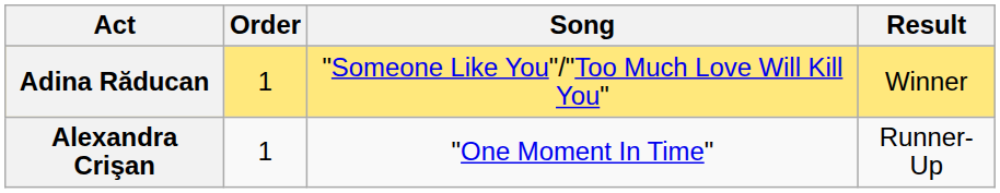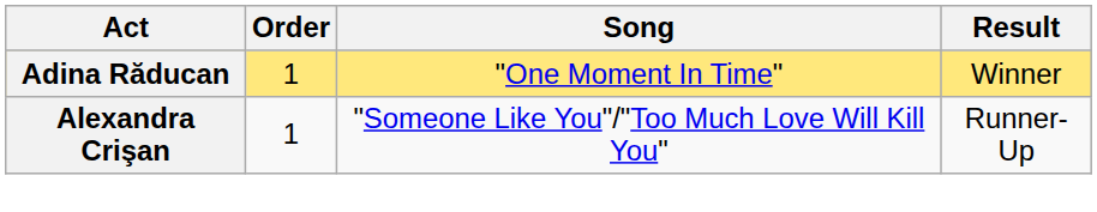 <table class="wikitable plainrowheaders" style="text-align:center;">
 <tr>
 <th scope="col">Act</th>
 <th scope="col">Order</th>
 <th scope="col">Song</th>
 <th scope="col">Result</th>
 </tr>
 <tr bgcolor=#FFE87C>
 <th scope="row">Adina Răducan</th>
 <td>1</td>
-<td>"<a href='#'>Someone Like You</a>"/"<a href='#'>Too Much Love Will Kill You</a>"</td>
+<td>"<a href='#'>One Moment In Time</a>"</td>
 <td>Winner</td>
 </tr>
 <tr>
 <th scope="row">Alexandra Crişan</th>
 <td>1</td>
-<td>"<a href='#'>One Moment In Time</a>"</td>
+<td>"<a href='#'>Someone Like You</a>"/"<a href='#'>Too Much Love Will Kill You</a>"</td>
 <td>Runner-Up</td>
 </tr>
 </table>
